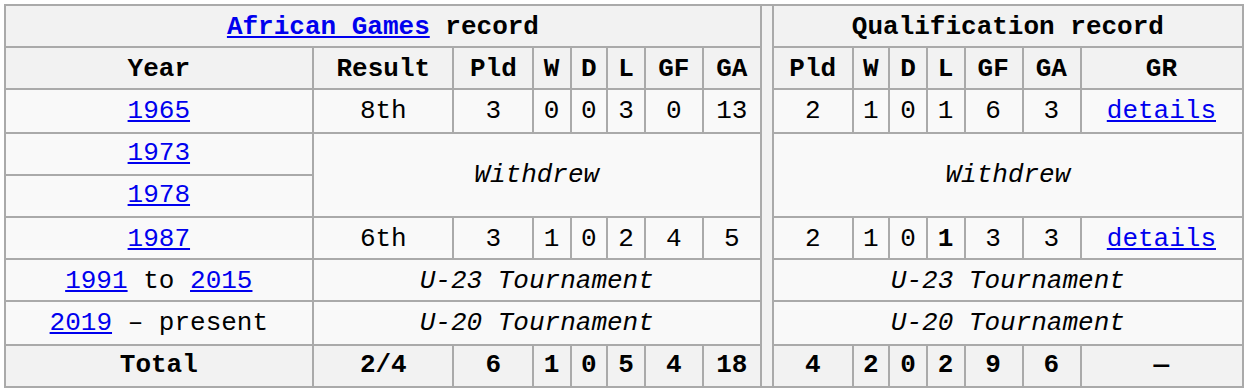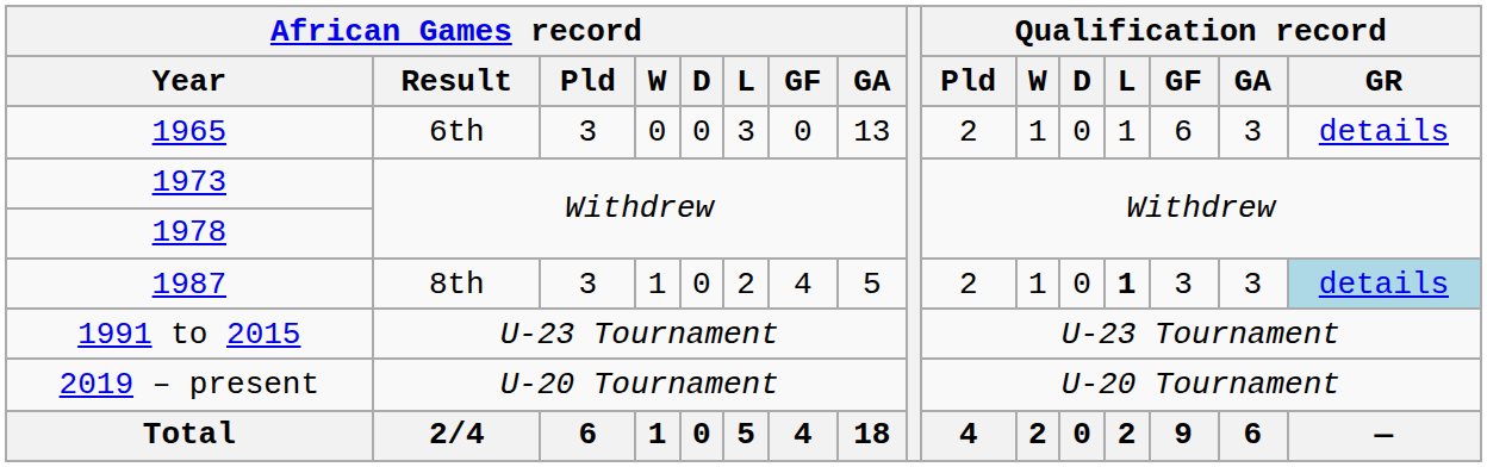 <table class="wikitable" style="text-align: center;">
 <tr>
 <th colspan=8><a href='#'>African Games</a> record</th>
 <th width=1% rowspan=10></th>
 <th colspan=7>Qualification record</th>
 </tr>
 <tr>
 <th>Year</th>
 <th>Result</th>
 <th>Pld</th>
 <th>W</th>
 <th>D</th>
 <th>L</th>
 <th>GF</th>
 <th>GA</th>
 <th>Pld</th>
 <th>W</th>
 <th>D</th>
 <th>L</th>
 <th>GF</th>
 <th>GA</th>
 <th>GR</th>
 </tr>
 <tr>
 <td> <a href='#'>1965</a></td>
-<td>8th</td>
+<td>6th</td>
 <td>3</td>
 <td>0</td>
 <td>0</td>
 <td>3</td>
 <td>0</td>
 <td>13</td>
 <td>2</td>
 <td>1</td>
 <td>0</td>
 <td>1</td>
 <td>6</td>
 <td>3</td>
 <td><a href='#'>details</a></td>
 </tr>
 <tr>
 <td> <a href='#'>1973</a></td>
 <td colspan=7 rowspan=2><em>Withdrew</em></td>
 <td colspan=7 rowspan=2><em>Withdrew</em></td>
 </tr>
 <tr>
 <td> <a href='#'>1978</a></td>
 </tr>
 <tr>
 <td> <a href='#'>1987</a></td>
-<td>6th</td>
+<td>8th</td>
 <td>3</td>
 <td>1</td>
 <td>0</td>
 <td>2</td>
 <td>4</td>
 <td>5</td>
 <td>2</td>
 <td>1</td>
 <td>0</td>
 <td><strong>1</strong></td>
 <td>3</td>
 <td>3</td>
-<td><a href='#'>details</a></td>
+<td style="background: lightblue;"><a href='#'>details</a></td>
 </tr>
 <tr>
 <td> <a href='#'>1991</a> to  <a href='#'>2015</a></td>
 <td colspan=7><em>U-23 Tournament</em></td>
 <td colspan=7><em>U-23 Tournament</em></td>
 </tr>
 <tr>
 <td> <a href='#'>2019</a> – present</td>
 <td colspan=7><em>U-20 Tournament</em></td>
 <td colspan=7><em>U-20 Tournament</em></td>
 </tr>
 <tr>
 <th><strong>Total</strong></th>
 <th><strong>2/4</strong></th>
 <th><strong>6</strong></th>
 <th><strong>1</strong></th>
 <th><strong>0</strong></th>
 <th><strong>5</strong></th>
 <th><strong>4</strong></th>
 <th><strong>18</strong></th>
 <th><strong>4</strong></th>
 <th><strong>2</strong></th>
 <th><strong>0</strong></th>
 <th><strong>2</strong></th>
 <th><strong>9</strong></th>
 <th><strong>6</strong></th>
 <th>—</th>
 </tr>
 </table>
